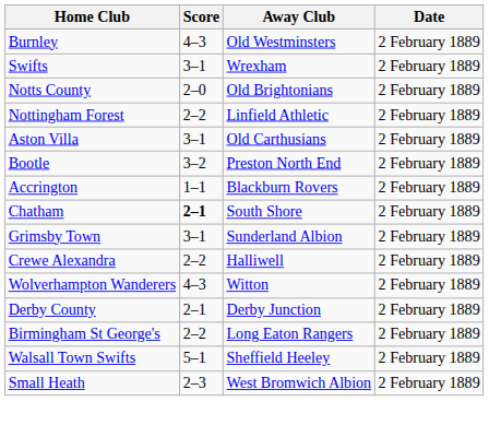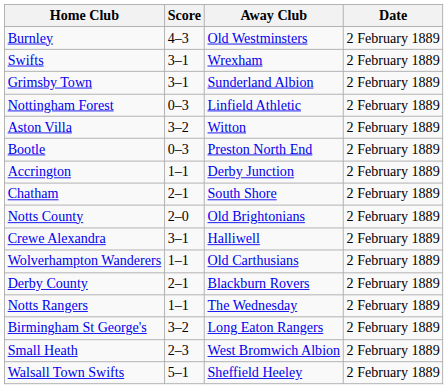 <table class="wikitable">
 <tr>
 <th>Home Club</th>
 <th>Score</th>
 <th>Away Club</th>
 <th>Date</th>
 </tr>
 <tr>
 <td><a href='#'>Burnley</a></td>
 <td>4–3</td>
 <td><a href='#'>Old Westminsters</a></td>
 <td>2 February 1889</td>
 </tr>
 <tr>
 <td><a href='#'>Swifts</a></td>
 <td>3–1</td>
 <td><a href='#'>Wrexham</a></td>
 <td>2 February 1889</td>
 </tr>
 <tr>
+<td><a href='#'>Grimsby Town</a></td>
+<td>3–1</td>
+<td><a href='#'>Sunderland Albion</a></td>
+<td>2 February 1889</td>
+</tr>
+<tr>
+<td><a href='#'>Nottingham Forest</a></td>
+<td>0–3</td>
+<td><a href='#'>Linfield Athletic</a></td>
+<td>2 February 1889</td>
+</tr>
+<tr>
+<td><a href='#'>Aston Villa</a></td>
+<td>3–2</td>
+<td><a href='#'>Witton</a></td>
+<td>2 February 1889</td>
+</tr>
+<tr>
+<td><a href='#'>Bootle</a></td>
+<td>0–3</td>
+<td><a href='#'>Preston North End</a></td>
+<td>2 February 1889</td>
+</tr>
+<tr>
+<td><a href='#'>Accrington</a></td>
+<td>1–1</td>
+<td><a href='#'>Derby Junction</a></td>
+<td>2 February 1889</td>
+</tr>
+<tr>
+<td><a href='#'>Chatham</a></td>
+<td>2–1</td>
+<td><a href='#'>South Shore</a></td>
+<td>2 February 1889</td>
+</tr>
+<tr>
 <td><a href='#'>Notts County</a></td>
 <td>2–0</td>
 <td><a href='#'>Old Brightonians</a></td>
 <td>2 February 1889</td>
 </tr>
 <tr>
-<td><a href='#'>Nottingham Forest</a></td>
-<td>2–2</td>
-<td><a href='#'>Linfield Athletic</a></td>
-<td>2 February 1889</td>
-</tr>
-<tr>
-<td><a href='#'>Aston Villa</a></td>
+<td><a href='#'>Crewe Alexandra</a></td>
 <td>3–1</td>
-<td><a href='#'>Old Carthusians</a></td>
-<td>2 February 1889</td>
-</tr>
-<tr>
-<td><a href='#'>Bootle</a></td>
-<td>3–2</td>
-<td><a href='#'>Preston North End</a></td>
-<td>2 February 1889</td>
-</tr>
-<tr>
-<td><a href='#'>Accrington</a></td>
-<td>1–1</td>
-<td><a href='#'>Blackburn Rovers</a></td>
-<td>2 February 1889</td>
-</tr>
-<tr>
-<td><a href='#'>Chatham</a></td>
-<td><strong>2–1</strong></td>
-<td><a href='#'>South Shore</a></td>
-<td>2 February 1889</td>
-</tr>
-<tr>
-<td><a href='#'>Grimsby Town</a></td>
-<td>3–1</td>
-<td><a href='#'>Sunderland Albion</a></td>
-<td>2 February 1889</td>
-</tr>
-<tr>
-<td><a href='#'>Crewe Alexandra</a></td>
-<td>2–2</td>
 <td><a href='#'>Halliwell</a></td>
 <td>2 February 1889</td>
 </tr>
 <tr>
 <td><a href='#'>Wolverhampton Wanderers</a></td>
-<td>4–3</td>
-<td><a href='#'>Witton</a></td>
+<td>1–1</td>
+<td><a href='#'>Old Carthusians</a></td>
 <td>2 February 1889</td>
 </tr>
 <tr>
 <td><a href='#'>Derby County</a></td>
 <td>2–1</td>
-<td><a href='#'>Derby Junction</a></td>
+<td><a href='#'>Blackburn Rovers</a></td>
+<td>2 February 1889</td>
+</tr>
+<tr>
+<td><a href='#'>Notts Rangers</a></td>
+<td>1–1</td>
+<td><a href='#'>The Wednesday</a></td>
 <td>2 February 1889</td>
 </tr>
 <tr>
 <td><a href='#'>Birmingham St George's</a></td>
-<td>2–2</td>
+<td>3–2</td>
 <td><a href='#'>Long Eaton Rangers</a></td>
+<td>2 February 1889</td>
+</tr>
+<tr>
+<td><a href='#'>Small Heath</a></td>
+<td>2–3</td>
+<td><a href='#'>West Bromwich Albion</a></td>
 <td>2 February 1889</td>
 </tr>
 <tr>
 <td><a href='#'>Walsall Town Swifts</a></td>
 <td>5–1</td>
 <td><a href='#'>Sheffield Heeley</a></td>
 <td>2 February 1889</td>
 </tr>
-<tr>
-<td><a href='#'>Small Heath</a></td>
-<td>2–3</td>
-<td><a href='#'>West Bromwich Albion</a></td>
-<td>2 February 1889</td>
-</tr>
 </table>
